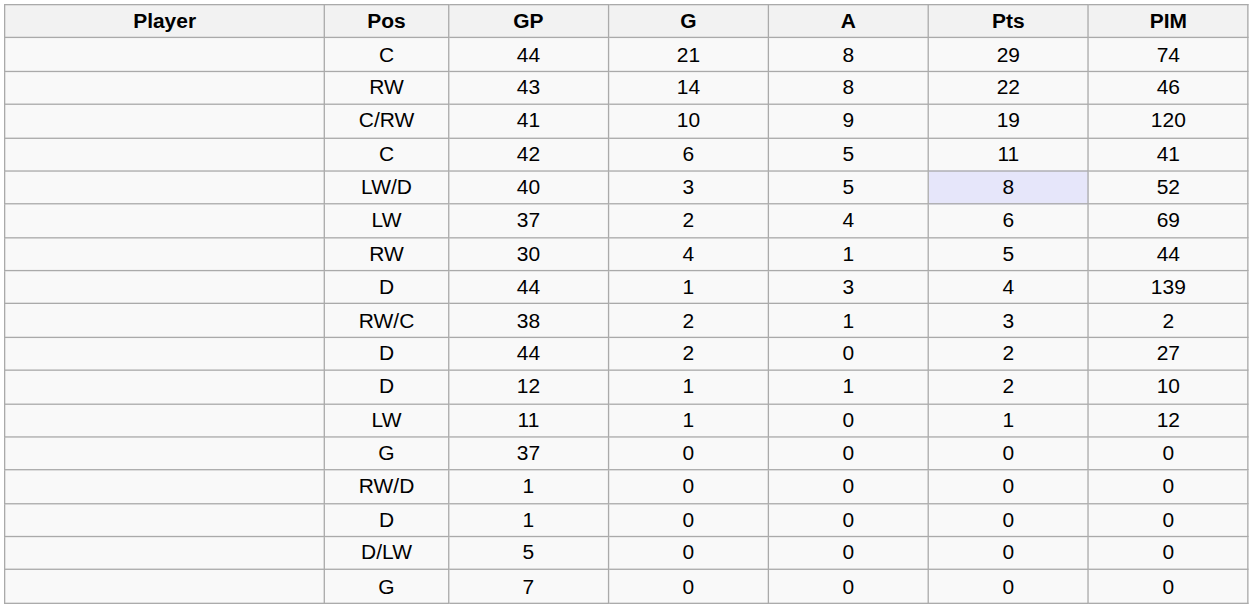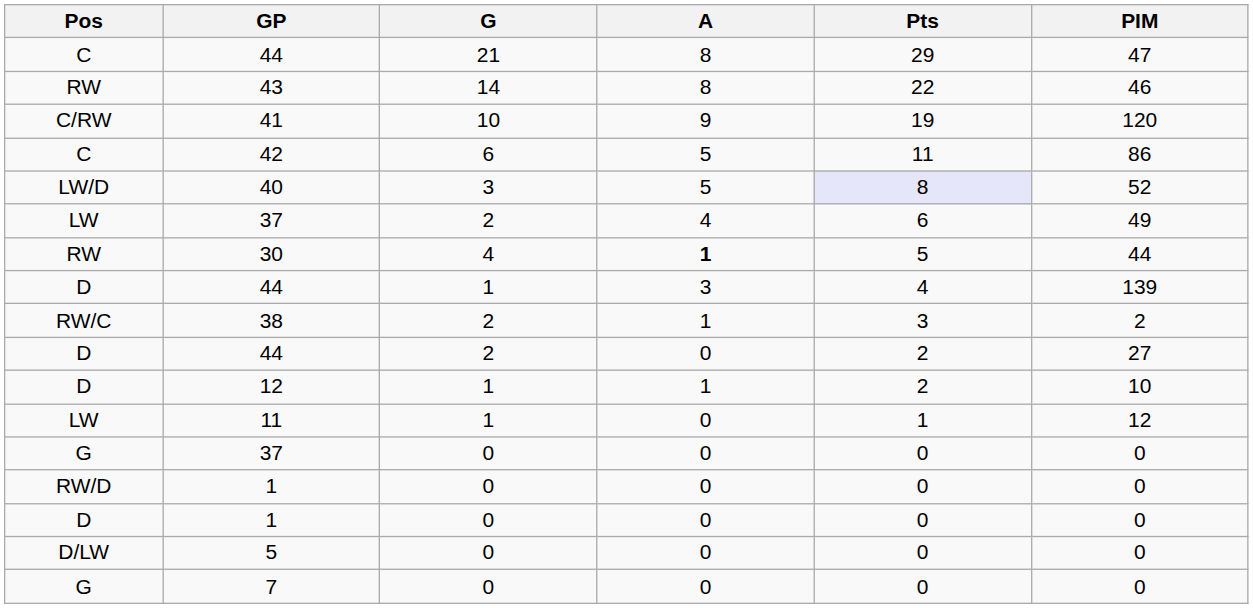 <table class="wikitable sortable" width="60%">
 <tr ALIGN="center">
-<th bgcolor="#DDDDFF" width="10%">Player</th>
 <th bgcolor="#DDDDFF" width="3%" title="Position">Pos</th>
 <th bgcolor="#DDDDFF" width="5%" title="Games played">GP</th>
 <th bgcolor="#DDDDFF" width="5%" title="Goals">G</th>
 <th bgcolor="#DDDDFF" width="5%" title="Assists">A</th>
 <th bgcolor="#DDDDFF" width="5%" title="Points">Pts</th>
 <th bgcolor="#DDDDFF" width="5%" title="Penalties in Minutes">PIM</th>
 </tr>
 <tr align="center">
-<td align="right"></td>
 <td>C</td>
 <td>44</td>
 <td>21</td>
 <td>8</td>
 <td>29</td>
-<td>74</td>
+<td>47</td>
 </tr>
 <tr align="center">
-<td align="right"></td>
 <td>RW</td>
 <td>43</td>
 <td>14</td>
 <td>8</td>
 <td>22</td>
 <td>46</td>
 </tr>
 <tr align="center">
-<td align="right"></td>
 <td>C/RW</td>
 <td>41</td>
 <td>10</td>
 <td>9</td>
 <td>19</td>
 <td>120</td>
 </tr>
 <tr align="center">
-<td align="right"></td>
 <td>C</td>
 <td>42</td>
 <td>6</td>
 <td>5</td>
 <td>11</td>
-<td>41</td>
+<td>86</td>
 </tr>
 <tr align="center">
-<td align="right"></td>
 <td>LW/D</td>
 <td>40</td>
 <td>3</td>
 <td>5</td>
 <td style="background: lavender;">8</td>
 <td>52</td>
 </tr>
 <tr align="center">
-<td align="right"></td>
 <td>LW</td>
 <td>37</td>
 <td>2</td>
 <td>4</td>
 <td>6</td>
-<td>69</td>
+<td>49</td>
 </tr>
 <tr align="center">
-<td align="right"></td>
 <td>RW</td>
 <td>30</td>
 <td>4</td>
-<td>1</td>
+<td><strong>1</strong></td>
 <td>5</td>
 <td>44</td>
 </tr>
 <tr align="center">
-<td align="right"></td>
 <td>D</td>
 <td>44</td>
 <td>1</td>
 <td>3</td>
 <td>4</td>
 <td>139</td>
 </tr>
 <tr align="center">
-<td align="right"></td>
 <td>RW/C</td>
 <td>38</td>
 <td>2</td>
 <td>1</td>
 <td>3</td>
 <td>2</td>
 </tr>
 <tr align="center">
-<td align="right"></td>
 <td>D</td>
 <td>44</td>
 <td>2</td>
 <td>0</td>
 <td>2</td>
 <td>27</td>
 </tr>
 <tr align="center">
-<td align="right"></td>
 <td>D</td>
 <td>12</td>
 <td>1</td>
 <td>1</td>
 <td>2</td>
 <td>10</td>
 </tr>
 <tr align="center">
-<td align="right"></td>
 <td>LW</td>
 <td>11</td>
 <td>1</td>
 <td>0</td>
 <td>1</td>
 <td>12</td>
 </tr>
 <tr align="center">
-<td align="right"></td>
 <td>G</td>
 <td>37</td>
 <td>0</td>
 <td>0</td>
 <td>0</td>
 <td>0</td>
 </tr>
 <tr align="center">
-<td align="right"></td>
 <td>RW/D</td>
 <td>1</td>
 <td>0</td>
 <td>0</td>
 <td>0</td>
 <td>0</td>
 </tr>
 <tr align="center">
-<td align="right"></td>
 <td>D</td>
 <td>1</td>
 <td>0</td>
 <td>0</td>
 <td>0</td>
 <td>0</td>
 </tr>
 <tr align="center">
-<td align="right"></td>
 <td>D/LW</td>
 <td>5</td>
 <td>0</td>
 <td>0</td>
 <td>0</td>
 <td>0</td>
 </tr>
 <tr align="center">
-<td align="right"></td>
 <td>G</td>
 <td>7</td>
 <td>0</td>
 <td>0</td>
 <td>0</td>
 <td>0</td>
 </tr>
 </table>
